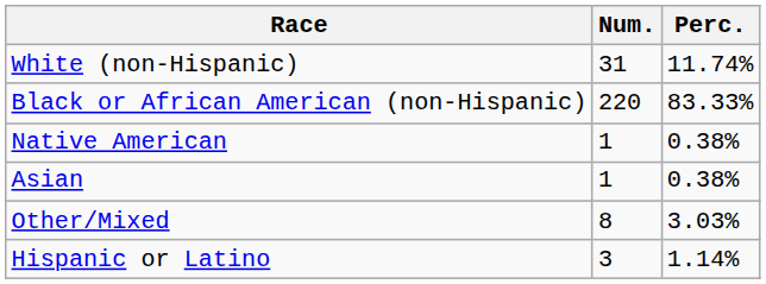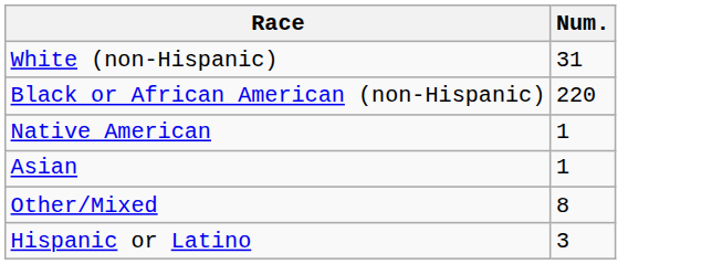 <table class="wikitable">
 <tr>
 <th>Race</th>
 <th>Num.</th>
-<th>Perc.</th>
 </tr>
 <tr>
 <td><a href='#'>White</a> (non-Hispanic)</td>
 <td>31</td>
-<td>11.74%</td>
 </tr>
 <tr>
 <td><a href='#'>Black or African American</a> (non-Hispanic)</td>
 <td>220</td>
-<td>83.33%</td>
 </tr>
 <tr>
 <td><a href='#'>Native American</a></td>
 <td>1</td>
-<td>0.38%</td>
 </tr>
 <tr>
 <td><a href='#'>Asian</a></td>
 <td>1</td>
-<td>0.38%</td>
 </tr>
 <tr>
 <td><a href='#'>Other/Mixed</a></td>
 <td>8</td>
-<td>3.03%</td>
 </tr>
 <tr>
 <td><a href='#'>Hispanic</a> or <a href='#'>Latino</a></td>
 <td>3</td>
-<td>1.14%</td>
 </tr>
 </table>
